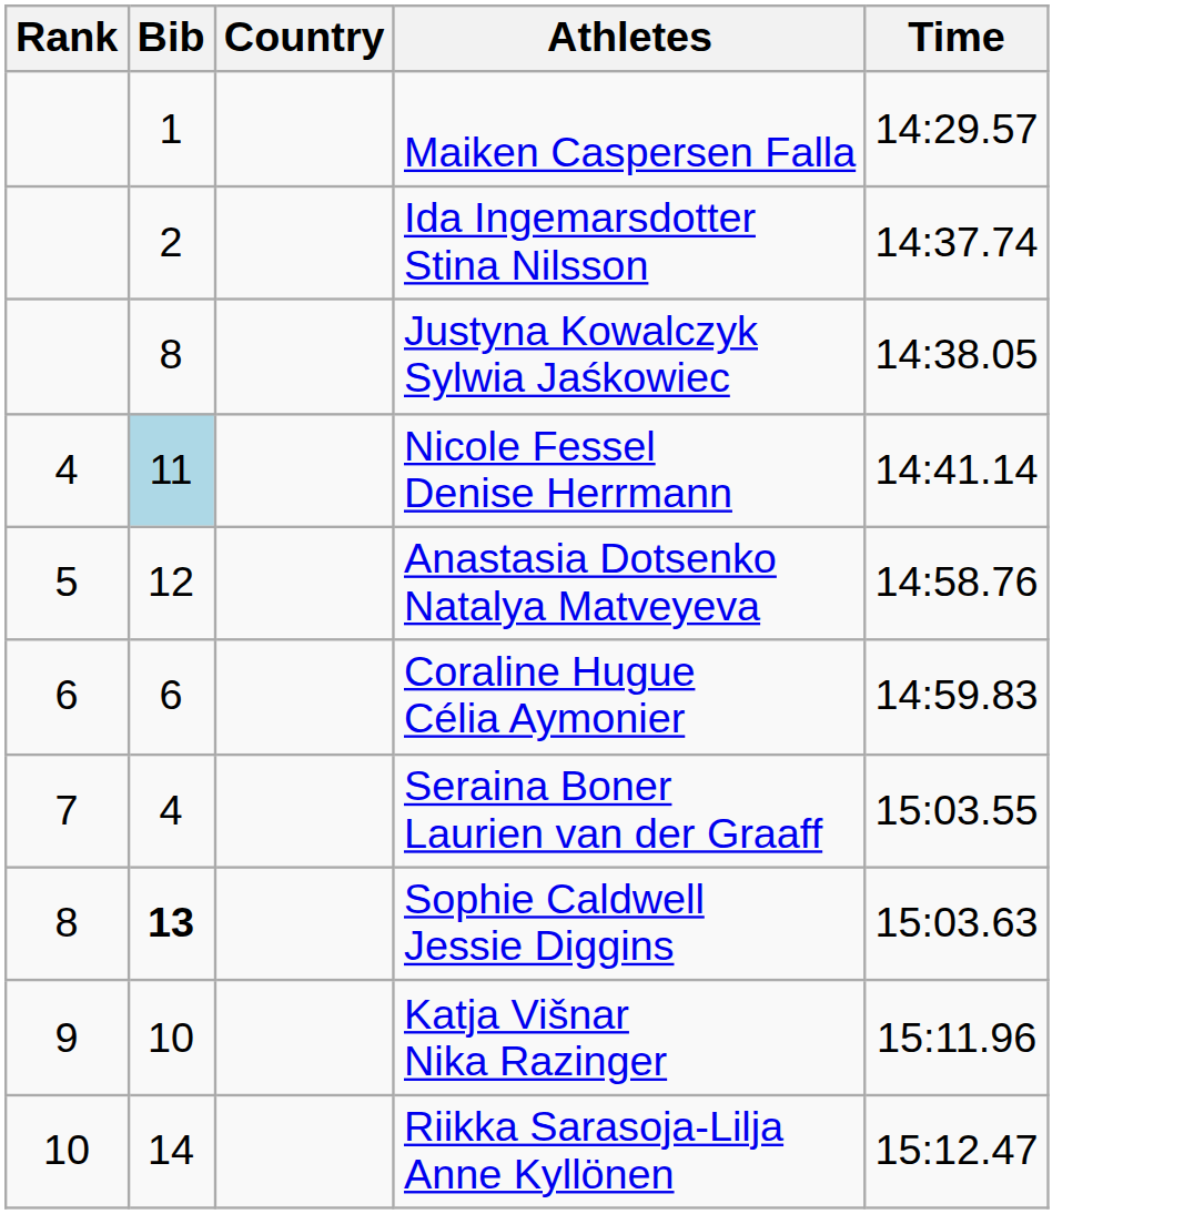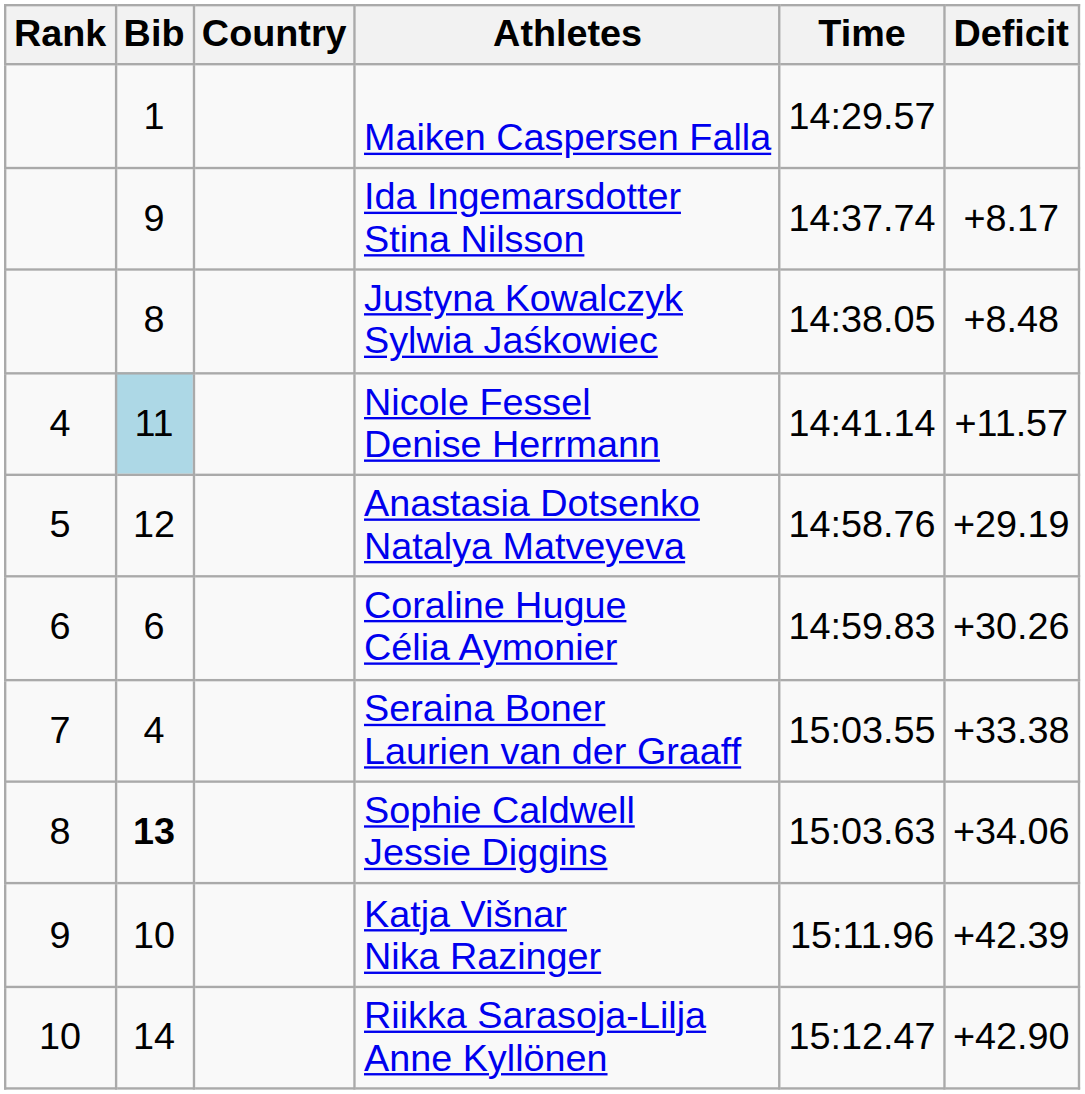 <table class="wikitable sortable" style="text-align:center">
 <tr>
 <th>Rank</th>
 <th>Bib</th>
 <th>Country</th>
 <th>Athletes</th>
 <th>Time</th>
+<th>Deficit</th>
 </tr>
 <tr>
 <td></td>
 <td>1</td>
 <td align=left></td>
 <td align=left><br><a href='#'>Maiken Caspersen Falla</a></td>
 <td>14:29.57</td>
+<td></td>
 </tr>
 <tr>
 <td></td>
-<td>2</td>
+<td>9</td>
 <td align=left></td>
 <td align=left><a href='#'>Ida Ingemarsdotter</a><br><a href='#'>Stina Nilsson</a></td>
 <td>14:37.74</td>
+<td>+8.17</td>
 </tr>
 <tr>
 <td></td>
 <td>8</td>
 <td align=left></td>
 <td align=left><a href='#'>Justyna Kowalczyk</a><br><a href='#'>Sylwia Jaśkowiec</a></td>
 <td>14:38.05</td>
+<td>+8.48</td>
 </tr>
 <tr>
 <td>4</td>
 <td style="background: lightblue;">11</td>
 <td align=left></td>
 <td align=left><a href='#'>Nicole Fessel</a><br><a href='#'>Denise Herrmann</a></td>
 <td>14:41.14</td>
+<td>+11.57</td>
 </tr>
 <tr>
 <td>5</td>
 <td>12</td>
 <td align=left></td>
 <td align=left><a href='#'>Anastasia Dotsenko</a><br><a href='#'>Natalya Matveyeva</a></td>
 <td>14:58.76</td>
+<td>+29.19</td>
 </tr>
 <tr>
 <td>6</td>
 <td>6</td>
 <td align=left></td>
 <td align=left><a href='#'>Coraline Hugue</a><br><a href='#'>Célia Aymonier</a></td>
 <td>14:59.83</td>
+<td>+30.26</td>
 </tr>
 <tr>
 <td>7</td>
 <td>4</td>
 <td align=left></td>
 <td align=left><a href='#'>Seraina Boner</a><br><a href='#'>Laurien van der Graaff</a></td>
 <td>15:03.55</td>
+<td>+33.38</td>
 </tr>
 <tr>
 <td>8</td>
 <td><strong>13</strong></td>
 <td align=left></td>
 <td align=left><a href='#'>Sophie Caldwell</a><br><a href='#'>Jessie Diggins</a></td>
 <td>15:03.63</td>
+<td>+34.06</td>
 </tr>
 <tr>
 <td>9</td>
 <td>10</td>
 <td align=left></td>
 <td align=left><a href='#'>Katja Višnar</a><br><a href='#'>Nika Razinger</a></td>
 <td>15:11.96</td>
+<td>+42.39</td>
 </tr>
 <tr>
 <td>10</td>
 <td>14</td>
 <td align=left></td>
 <td align=left><a href='#'>Riikka Sarasoja-Lilja</a><br><a href='#'>Anne Kyllönen</a></td>
 <td>15:12.47</td>
+<td>+42.90</td>
 </tr>
 </table>
